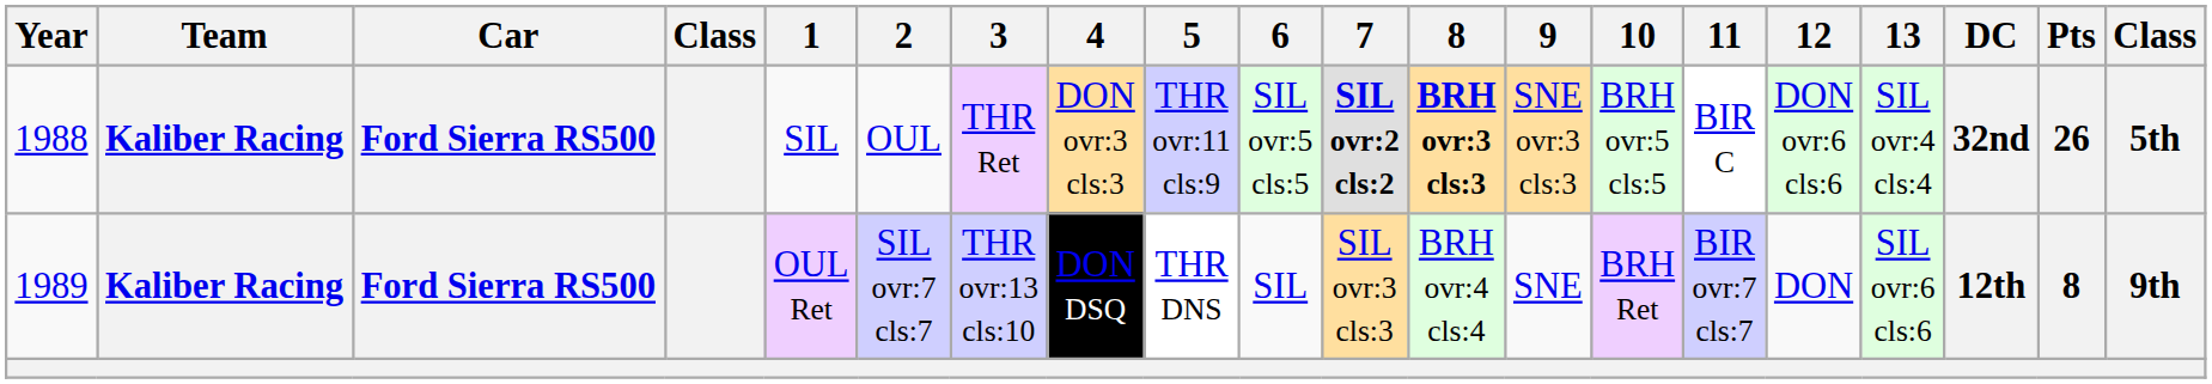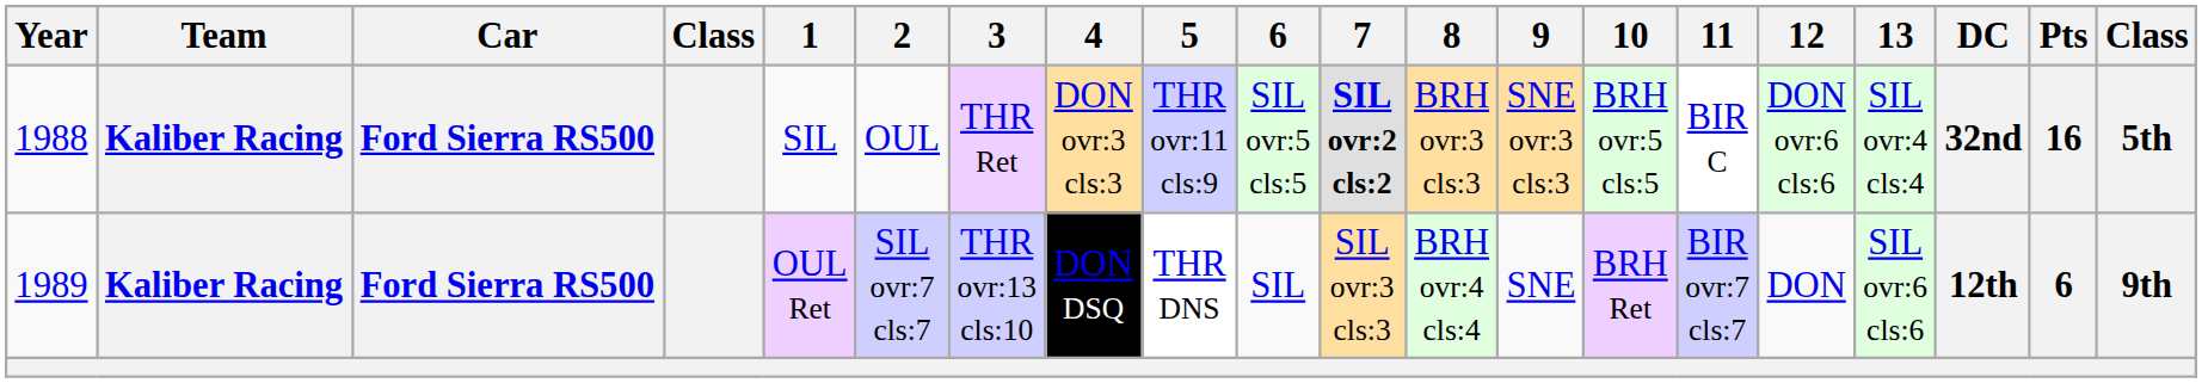 <table class="wikitable" style="text-align:center; font-size:85%">
 <tr>
 <th>Year</th>
 <th>Team</th>
 <th>Car</th>
 <th>Class</th>
 <th>1</th>
 <th>2</th>
 <th>3</th>
 <th>4</th>
 <th>5</th>
 <th>6</th>
 <th>7</th>
 <th>8</th>
 <th>9</th>
 <th>10</th>
 <th>11</th>
 <th>12</th>
 <th>13</th>
 <th>DC</th>
 <th>Pts</th>
 <th>Class</th>
 </tr>
 <tr>
 <td><a href='#'>1988</a></td>
 <th><a href='#'>Kaliber Racing</a></th>
 <th><a href='#'>Ford Sierra RS500</a></th>
 <th><span></span></th>
 <td><a href='#'>SIL</a></td>
 <td><a href='#'>OUL</a></td>
 <td style="background:#EFCFFF;"><a href='#'>THR</a><br><small>Ret</small></td>
 <td style="background:#FFDF9F;"><a href='#'>DON</a><br><small>ovr:3<br>cls:3</small></td>
 <td style="background:#CFCFFF;"><a href='#'>THR</a><br><small>ovr:11<br>cls:9</small></td>
 <td style="background:#DFFFDF;"><a href='#'>SIL</a><br><small>ovr:5<br>cls:5</small></td>
 <td style="background:#DFDFDF;"><strong><a href='#'>SIL</a><br><small>ovr:2<br>cls:2</small></strong></td>
-<td style="background:#FFDF9F;"><strong><a href='#'>BRH</a><br><small>ovr:3<br>cls:3</small></strong></td>
+<td style="background:#FFDF9F;"><a href='#'>BRH</a><br><small>ovr:3<br>cls:3</small></td>
 <td style="background:#FFDF9F;"><a href='#'>SNE</a><br><small>ovr:3<br>cls:3</small></td>
 <td style="background:#DFFFDF;"><a href='#'>BRH</a><br><small>ovr:5<br>cls:5</small></td>
 <td style="background:#FFFFFF;"><a href='#'>BIR</a><br><small>C</small></td>
 <td style="background:#DFFFDF;"><a href='#'>DON</a><br><small>ovr:6<br>cls:6</small></td>
 <td style="background:#DFFFDF;"><a href='#'>SIL</a><br><small>ovr:4<br>cls:4</small></td>
 <th>32nd</th>
-<th>26</th>
+<th>16</th>
 <th>5th</th>
 </tr>
 <tr>
 <td><a href='#'>1989</a></td>
 <th><a href='#'>Kaliber Racing</a></th>
 <th><a href='#'>Ford Sierra RS500</a></th>
 <th><span></span></th>
 <td style="background:#EFCFFF;"><a href='#'>OUL</a><br><small>Ret</small></td>
 <td style="background:#CFCFFF;"><a href='#'>SIL</a><br><small>ovr:7<br>cls:7</small></td>
 <td style="background:#CFCFFF;"><a href='#'>THR</a><br><small>ovr:13<br>cls:10</small></td>
 <td style="background:#000000; color:white"><a href='#'><span>DON</span></a><br><small>DSQ</small></td>
 <td style="background:#FFFFFF;"><a href='#'>THR</a><br><small>DNS</small></td>
 <td><a href='#'>SIL</a></td>
 <td style="background:#FFDF9F;"><a href='#'>SIL</a><br><small>ovr:3<br>cls:3</small></td>
 <td style="background:#DFFFDF;"><a href='#'>BRH</a><br><small>ovr:4<br>cls:4</small></td>
 <td><a href='#'>SNE</a></td>
 <td style="background:#EFCFFF;"><a href='#'>BRH</a><br><small>Ret</small></td>
 <td style="background:#CFCFFF;"><a href='#'>BIR</a><br><small>ovr:7<br>cls:7</small></td>
 <td><a href='#'>DON</a></td>
 <td style="background:#DFFFDF;"><a href='#'>SIL</a><br><small>ovr:6<br>cls:6</small></td>
 <th>12th</th>
-<th>8</th>
+<th>6</th>
 <th>9th</th>
 </tr>
 <tr>
 <th colspan="20"></th>
 </tr>
 </table>
